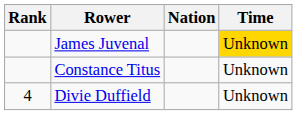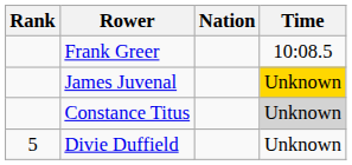 <table class="wikitable sortable" style="text-align:center">
 <tr>
 <th>Rank</th>
 <th>Rower</th>
 <th>Nation</th>
 <th>Time</th>
+</tr>
+<tr>
+<td></td>
+<td align=left><a href='#'>Frank Greer</a></td>
+<td align=left></td>
+<td>10:08.5</td>
 </tr>
 <tr>
 <td></td>
 <td align=left><a href='#'>James Juvenal</a></td>
 <td align=left></td>
 <td data-sort-value=20:00.0 style="background: gold;">Unknown</td>
 </tr>
 <tr>
 <td></td>
 <td align=left><a href='#'>Constance Titus</a></td>
 <td align=left></td>
-<td data-sort-value=30:00.0>Unknown</td>
+<td data-sort-value=30:00.0 style="background: lightgrey;">Unknown</td>
 </tr>
 <tr>
-<td>4</td>
+<td>5</td>
 <td align=left><a href='#'>Divie Duffield</a></td>
 <td align=left></td>
 <td data-sort-value=40:00.0>Unknown</td>
 </tr>
 </table>
